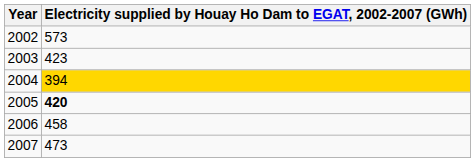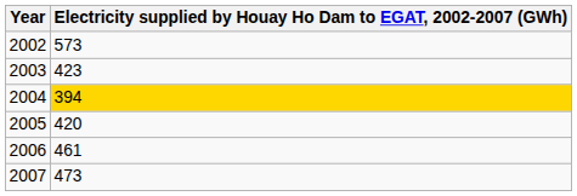 <table class="wikitable">
 <tr>
 <th>Year</th>
 <th>Electricity supplied by Houay Ho Dam to <a href='#'>EGAT</a>, 2002-2007 (GWh)</th>
 </tr>
 <tr>
 <td>2002</td>
 <td>573</td>
 </tr>
 <tr>
 <td>2003</td>
 <td>423</td>
 </tr>
 <tr>
 <td>2004</td>
 <td style="background: gold;">394</td>
 </tr>
 <tr>
 <td>2005</td>
-<td><strong>420</strong></td>
+<td>420</td>
 </tr>
 <tr>
 <td>2006</td>
-<td>458</td>
+<td>461</td>
 </tr>
 <tr>
 <td>2007</td>
 <td>473</td>
 </tr>
 </table>
